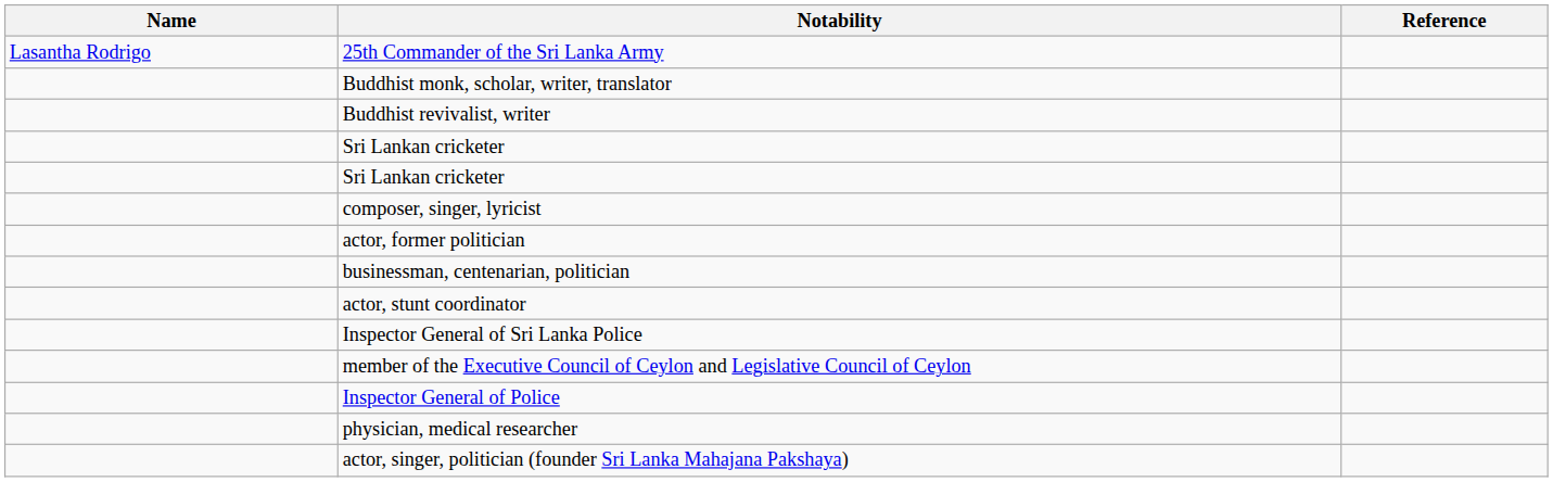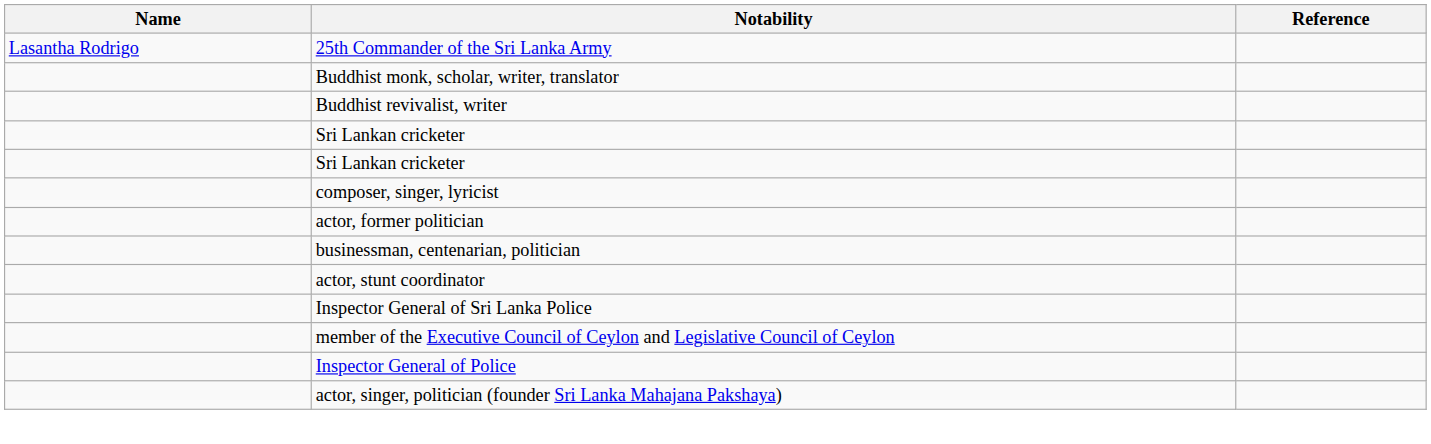 <table class="wikitable sortable" style="width:200%">
 <tr>
 <th style="width:*;">Name</th>
 <th style="width:65%;" class="unsortable">Notability</th>
 <th style="width:*;" class="unsortable">Reference</th>
 </tr>
 <tr>
 <td><a href='#'>Lasantha Rodrigo</a></td>
 <td><a href='#'>25th Commander of the Sri Lanka Army</a></td>
 <td></td>
 </tr>
 <tr>
 <td></td>
 <td>Buddhist monk, scholar, writer, translator</td>
 <td></td>
 </tr>
 <tr>
 <td></td>
 <td>Buddhist revivalist, writer</td>
 <td></td>
 </tr>
 <tr>
 <td></td>
 <td>Sri Lankan cricketer</td>
 <td></td>
 </tr>
 <tr>
 <td></td>
 <td>Sri Lankan cricketer</td>
 <td></td>
 </tr>
 <tr>
 <td></td>
 <td>composer, singer, lyricist</td>
 <td></td>
 </tr>
 <tr>
 <td></td>
 <td>actor, former politician</td>
 <td></td>
 </tr>
 <tr>
 <td></td>
 <td>businessman, centenarian, politician</td>
 <td></td>
 </tr>
 <tr>
 <td></td>
 <td>actor, stunt coordinator</td>
 <td></td>
 </tr>
 <tr>
 <td></td>
 <td>Inspector General of Sri Lanka Police</td>
 <td></td>
 </tr>
 <tr>
 <td></td>
 <td>member of the <a href='#'>Executive Council of Ceylon</a> and <a href='#'>Legislative Council of Ceylon</a></td>
 <td></td>
 </tr>
 <tr>
 <td></td>
 <td><a href='#'>Inspector General of Police</a></td>
 <td></td>
 </tr>
 <tr>
 <td></td>
-<td>physician, medical researcher</td>
-<td></td>
-</tr>
-<tr>
-<td></td>
 <td>actor, singer, politician (founder <a href='#'>Sri Lanka Mahajana Pakshaya</a>)</td>
 <td style="text-align:center;"></td>
 </tr>
 </table>
